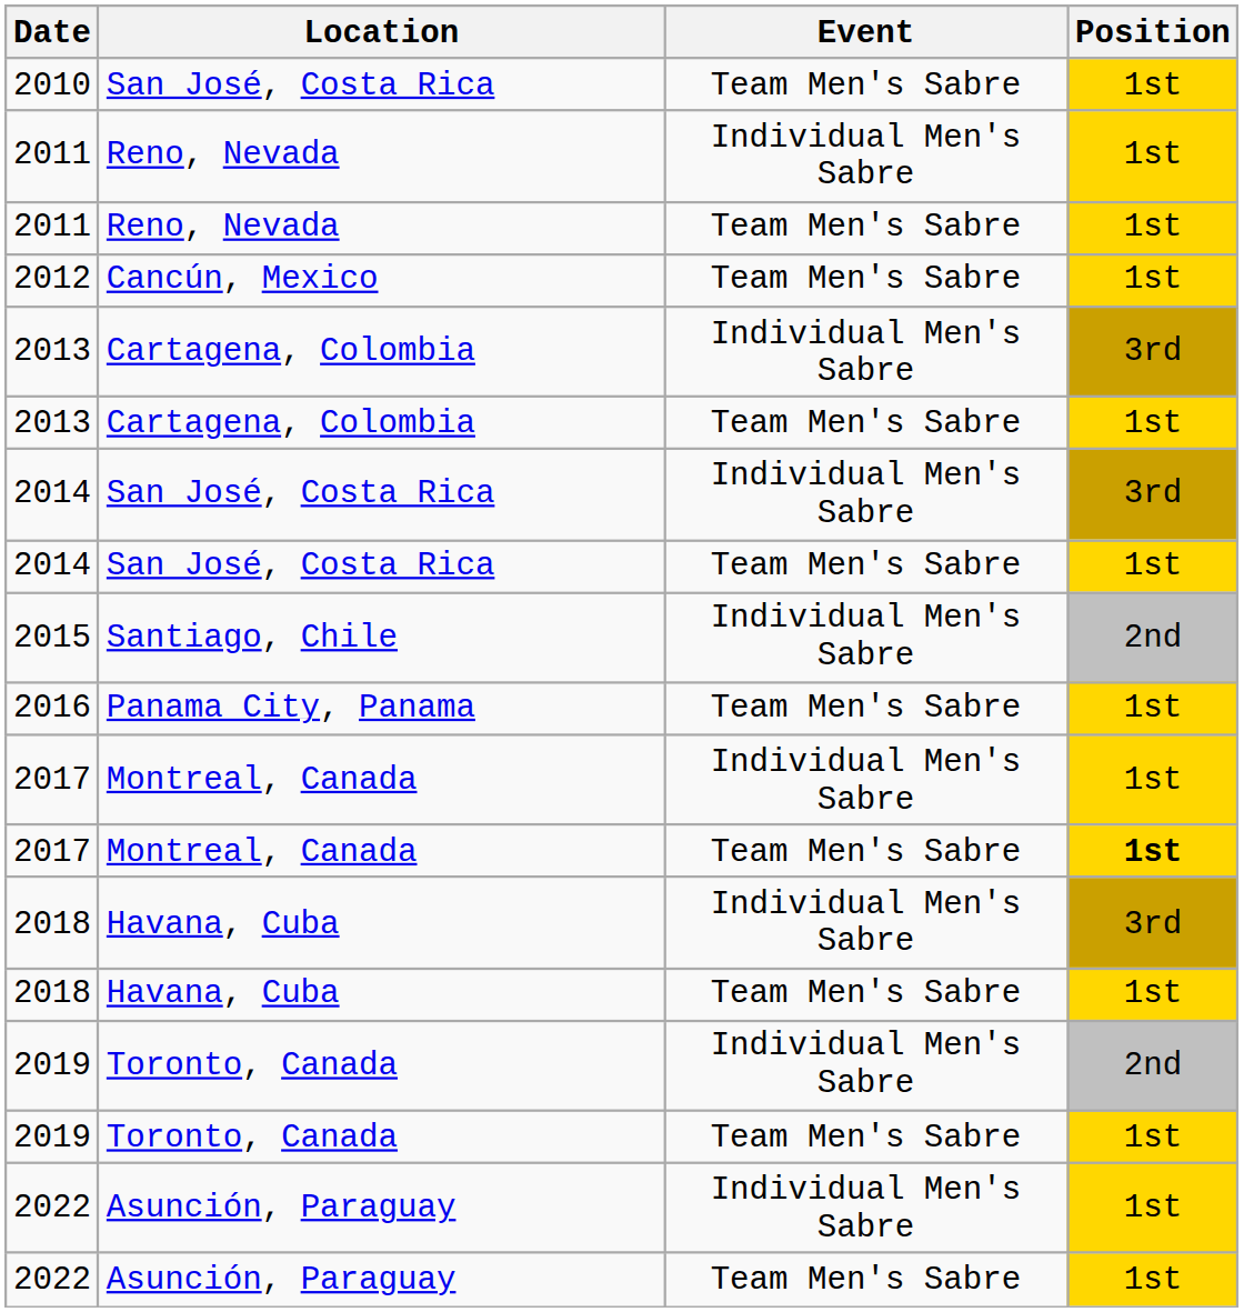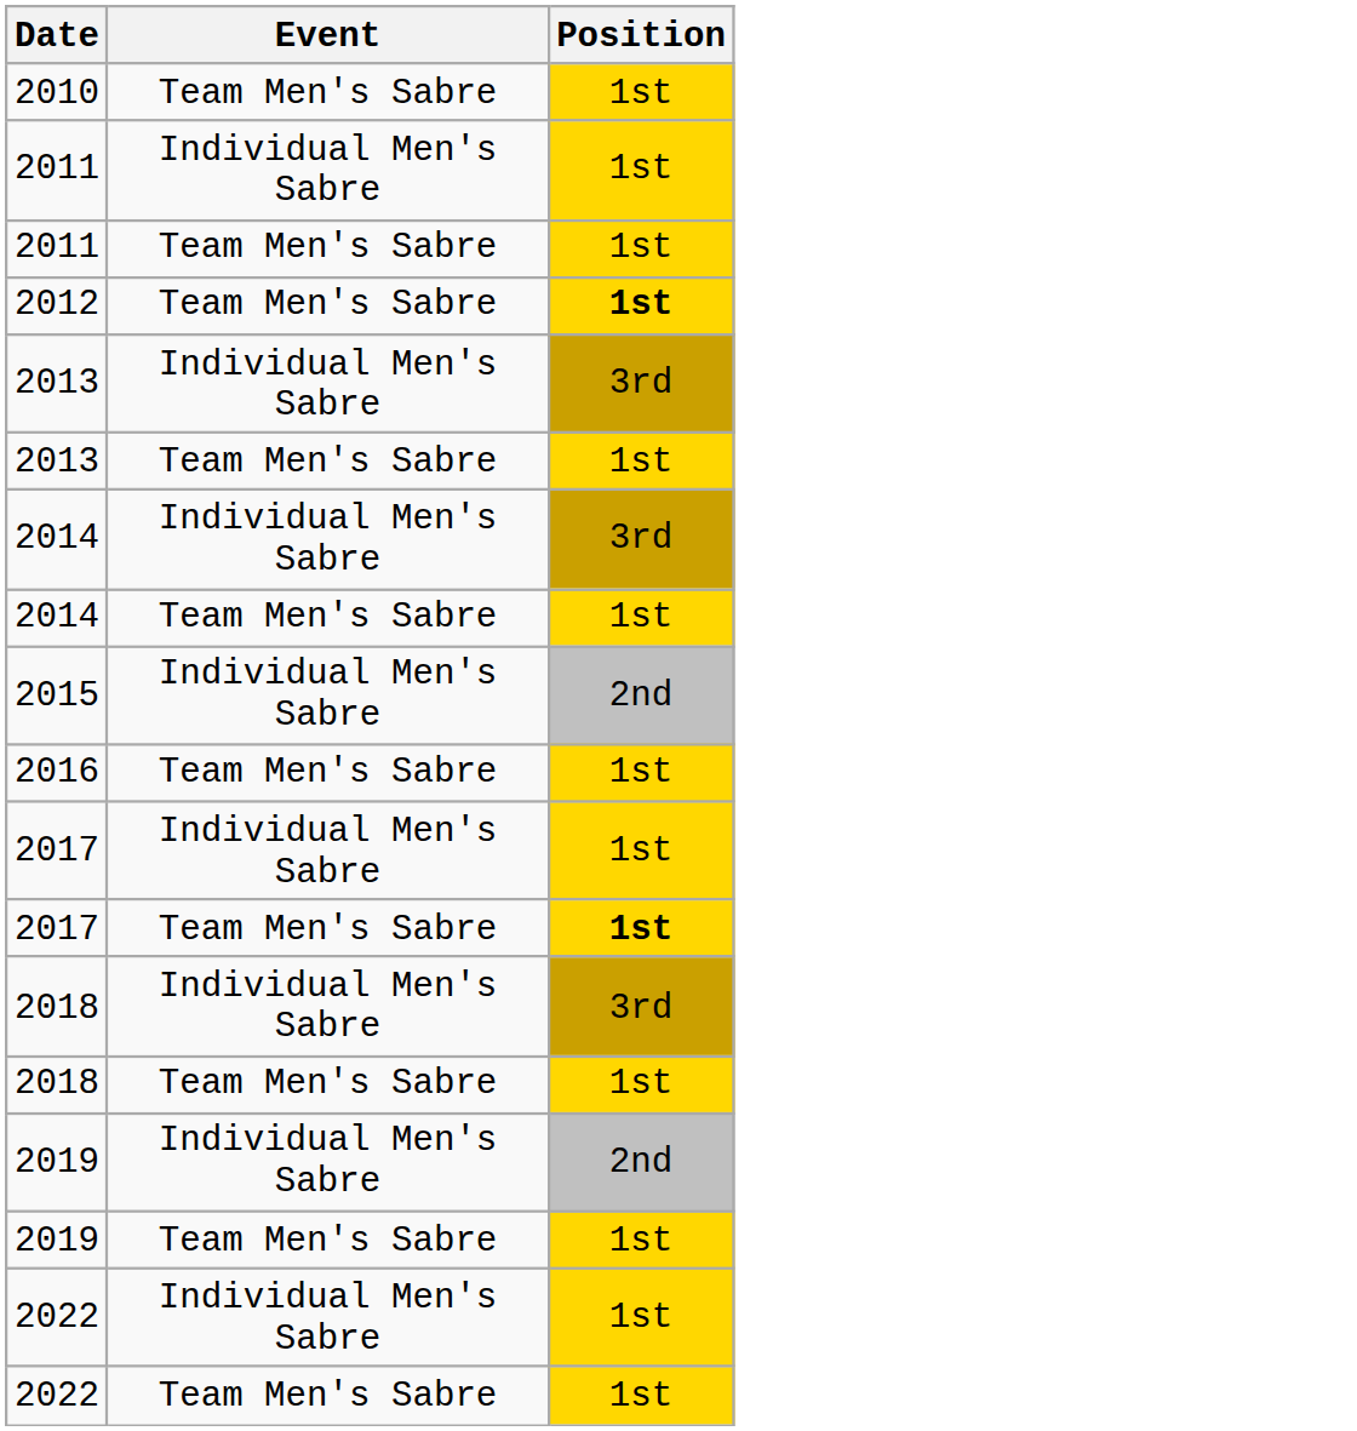 <table class="wikitable" style="text-align:center;">
 <tr>
 <th>Date</th>
-<th style="width:17em">Location</th>
 <th style="width:12em">Event</th>
 <th>Position</th>
 </tr>
 <tr>
 <td>2010</td>
-<td rowspan="1" align="left"> <a href='#'>San José</a>, <a href='#'>Costa Rica</a></td>
 <td>Team Men's Sabre</td>
 <td bgcolor="gold">1st</td>
 </tr>
 <tr>
 <td>2011</td>
-<td rowspan="1" align="left"> <a href='#'>Reno</a>, <a href='#'>Nevada</a></td>
 <td>Individual Men's Sabre</td>
 <td bgcolor="gold">1st</td>
 </tr>
 <tr>
 <td>2011</td>
-<td rowspan="1" align="left"> <a href='#'>Reno</a>, <a href='#'>Nevada</a></td>
 <td>Team Men's Sabre</td>
 <td bgcolor="gold">1st</td>
 </tr>
 <tr>
 <td>2012</td>
-<td rowspan="1" align="left"> <a href='#'>Cancún</a>, <a href='#'>Mexico</a></td>
 <td>Team Men's Sabre</td>
-<td bgcolor="gold">1st</td>
+<td bgcolor="gold"><strong>1st</strong></td>
 </tr>
 <tr>
 <td>2013</td>
-<td rowspan="1" align="left"> <a href='#'>Cartagena</a>, <a href='#'>Colombia</a></td>
 <td>Individual Men's Sabre</td>
 <td bgcolor="caramel">3rd</td>
 </tr>
 <tr>
 <td>2013</td>
-<td rowspan="1" align="left"> <a href='#'>Cartagena</a>, <a href='#'>Colombia</a></td>
 <td>Team Men's Sabre</td>
 <td bgcolor="gold">1st</td>
 </tr>
 <tr>
 <td>2014</td>
-<td rowspan="1" align="left"> <a href='#'>San José</a>, <a href='#'>Costa Rica</a></td>
 <td>Individual Men's Sabre</td>
 <td bgcolor="caramel">3rd</td>
 </tr>
 <tr>
 <td>2014</td>
-<td rowspan="1" align="left"> <a href='#'>San José</a>, <a href='#'>Costa Rica</a></td>
 <td>Team Men's Sabre</td>
 <td bgcolor="gold">1st</td>
 </tr>
 <tr>
 <td>2015</td>
-<td rowspan="1" align="left"> <a href='#'>Santiago</a>, <a href='#'>Chile</a></td>
 <td>Individual Men's Sabre</td>
 <td bgcolor="silver">2nd</td>
 </tr>
 <tr>
 <td rowspan="1">2016</td>
-<td rowspan="1" align="left"> <a href='#'>Panama City</a>, <a href='#'>Panama</a></td>
 <td>Team Men's Sabre</td>
 <td bgcolor="gold">1st</td>
 </tr>
 <tr>
 <td>2017</td>
-<td rowspan="1" align="left"> <a href='#'>Montreal</a>, <a href='#'>Canada</a></td>
 <td>Individual Men's Sabre</td>
 <td bgcolor="gold">1st</td>
 </tr>
 <tr>
 <td>2017</td>
-<td rowspan="1" align="left"> <a href='#'>Montreal</a>, <a href='#'>Canada</a></td>
 <td>Team Men's Sabre</td>
 <td bgcolor="gold"><strong>1st</strong></td>
 </tr>
 <tr>
 <td>2018</td>
-<td rowspan="1" align="left"> <a href='#'>Havana</a>, <a href='#'>Cuba</a></td>
 <td>Individual Men's Sabre</td>
 <td bgcolor="caramel">3rd</td>
 </tr>
 <tr>
 <td>2018</td>
-<td rowspan="1" align="left"> <a href='#'>Havana</a>, <a href='#'>Cuba</a></td>
 <td>Team Men's Sabre</td>
 <td bgcolor="gold">1st</td>
 </tr>
 <tr>
 <td>2019</td>
-<td rowspan="1" align="left"> <a href='#'>Toronto</a>, <a href='#'>Canada</a></td>
 <td>Individual Men's Sabre</td>
 <td bgcolor="silver">2nd</td>
 </tr>
 <tr>
 <td>2019</td>
-<td rowspan="1" align="left"> <a href='#'>Toronto</a>, <a href='#'>Canada</a></td>
 <td>Team Men's Sabre</td>
 <td bgcolor="gold">1st</td>
 </tr>
 <tr>
 <td>2022</td>
-<td rowspan="1" align="left"> <a href='#'>Asunción</a>, <a href='#'>Paraguay</a></td>
 <td>Individual Men's Sabre</td>
 <td bgcolor="gold">1st</td>
 </tr>
 <tr>
 <td>2022</td>
-<td rowspan="1" align="left"> <a href='#'>Asunción</a>, <a href='#'>Paraguay</a></td>
 <td>Team Men's Sabre</td>
 <td bgcolor="gold">1st</td>
 </tr>
 </table>
